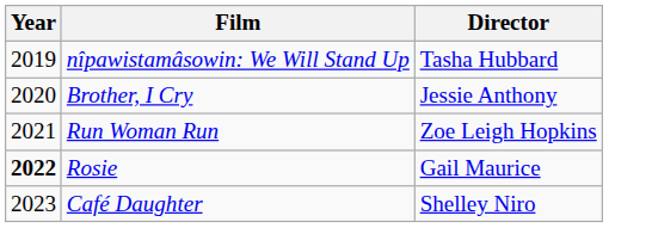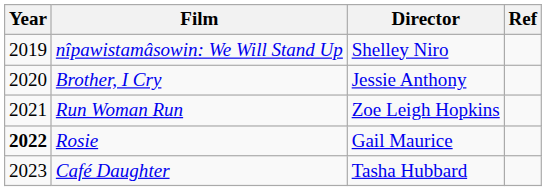 <table class="wikitable">
 <tr>
 <th>Year</th>
 <th>Film</th>
 <th>Director</th>
+<th>Ref</th>
 </tr>
 <tr>
 <td>2019</td>
 <td><em><a href='#'>nîpawistamâsowin: We Will Stand Up</a></em></td>
-<td><a href='#'>Tasha Hubbard</a></td>
+<td><a href='#'>Shelley Niro</a></td>
+<td></td>
 </tr>
 <tr>
 <td>2020</td>
 <td><em><a href='#'>Brother, I Cry</a></em></td>
 <td><a href='#'>Jessie Anthony</a></td>
+<td></td>
 </tr>
 <tr>
 <td>2021</td>
 <td><em><a href='#'>Run Woman Run</a></em></td>
 <td><a href='#'>Zoe Leigh Hopkins</a></td>
+<td></td>
 </tr>
 <tr>
 <td><strong>2022</strong></td>
 <td><em><a href='#'>Rosie</a></em></td>
 <td><a href='#'>Gail Maurice</a></td>
+<td></td>
 </tr>
 <tr>
 <td>2023</td>
 <td><em><a href='#'>Café Daughter</a></em></td>
-<td><a href='#'>Shelley Niro</a></td>
+<td><a href='#'>Tasha Hubbard</a></td>
+<td></td>
 </tr>
 </table>
